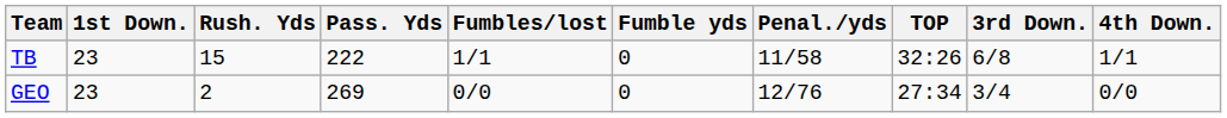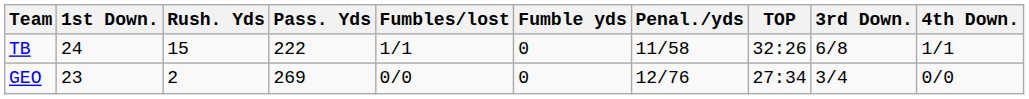 <table class="wikitable sortable">
 <tr>
 <th>Team</th>
 <th>1st Down.</th>
 <th>Rush. Yds</th>
 <th>Pass. Yds</th>
 <th>Fumbles/lost</th>
 <th>Fumble yds</th>
 <th>Penal./yds</th>
 <th>TOP</th>
 <th>3rd Down.</th>
 <th>4th Down.</th>
 </tr>
 <tr>
 <td><a href='#'>TB</a></td>
-<td>23</td>
+<td>24</td>
 <td>15</td>
 <td>222</td>
 <td>1/1</td>
 <td>0</td>
 <td>11/58</td>
 <td>32:26</td>
 <td>6/8</td>
 <td>1/1</td>
 </tr>
 <tr>
 <td><a href='#'>GEO</a></td>
 <td>23</td>
 <td>2</td>
 <td>269</td>
 <td>0/0</td>
 <td>0</td>
 <td>12/76</td>
 <td>27:34</td>
 <td>3/4</td>
 <td>0/0</td>
 </tr>
 </table>
